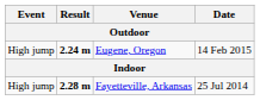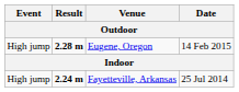 <table class="wikitable" style="border-collapse: collapse; font-size: 95%;">
 <tr>
 <th>Event</th>
 <th>Result</th>
 <th>Venue</th>
 <th>Date</th>
 </tr>
 <tr>
 <th colspan="4">Outdoor</th>
 </tr>
 <tr>
 <td>High jump</td>
-<td><strong>2.24 m</strong></td>
+<td><strong>2.28 m</strong></td>
 <td> <a href='#'>Eugene, Oregon</a></td>
 <td>14 Feb 2015</td>
 </tr>
 <tr>
 <th colspan="4">Indoor</th>
 </tr>
 <tr>
 <td>High jump</td>
-<td><strong>2.28 m</strong></td>
+<td><strong>2.24 m</strong></td>
 <td> <a href='#'>Fayetteville, Arkansas</a></td>
 <td>25 Jul 2014</td>
 </tr>
 </table>
